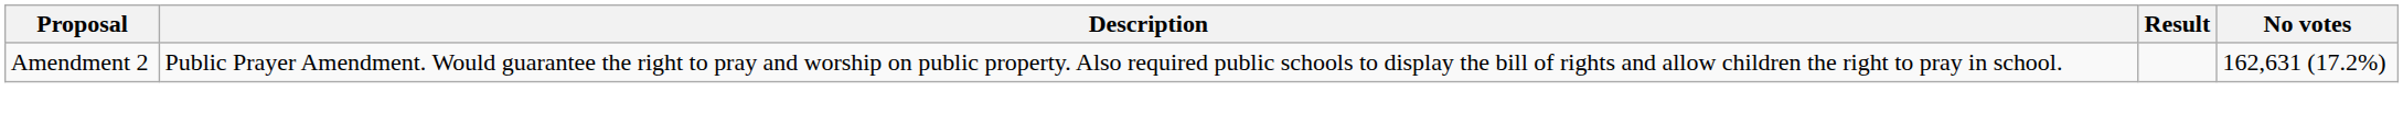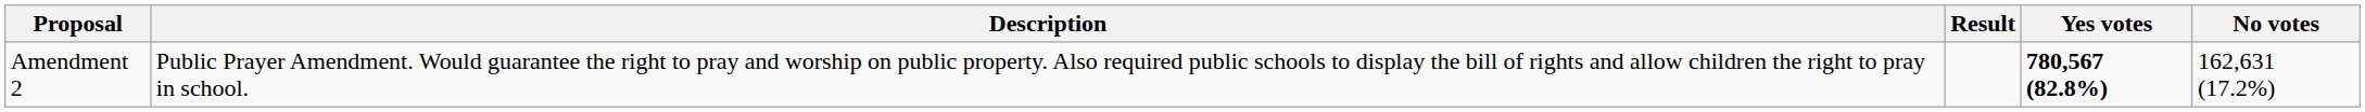 <table class="wikitable sortable" style="width:100%">
 <tr>
 <th class="unsortable" scope="col">Proposal</th>
 <th class="unsortable" scope="col">Description</th>
 <th scope="col">Result</th>
+<th scope="col">Yes votes</th>
 <th scope="col">No votes</th>
 </tr>
 <tr>
 <td>Amendment 2</td>
 <td>Public Prayer Amendment. Would guarantee the right to pray and worship on public property. Also required public schools to display the bill of rights and allow children the right to pray in school.</td>
 <td></td>
+<td><strong>780,567 (82.8%)</strong></td>
 <td>162,631 (17.2%)</td>
 </tr>
 </table>
